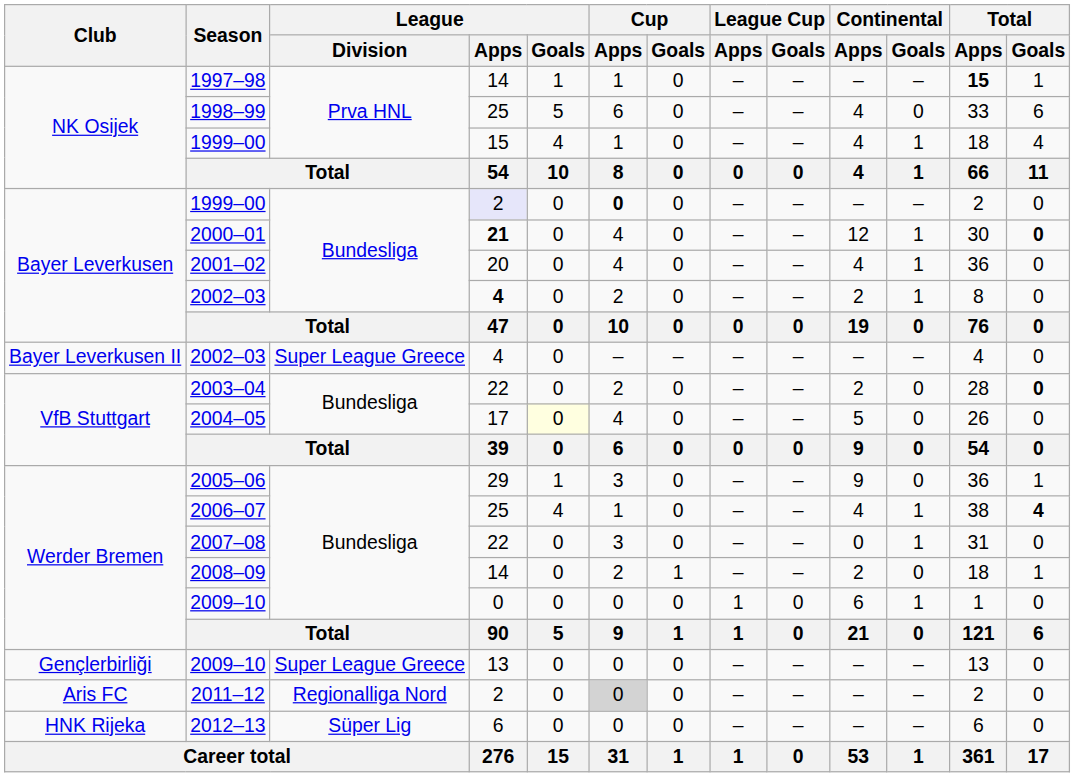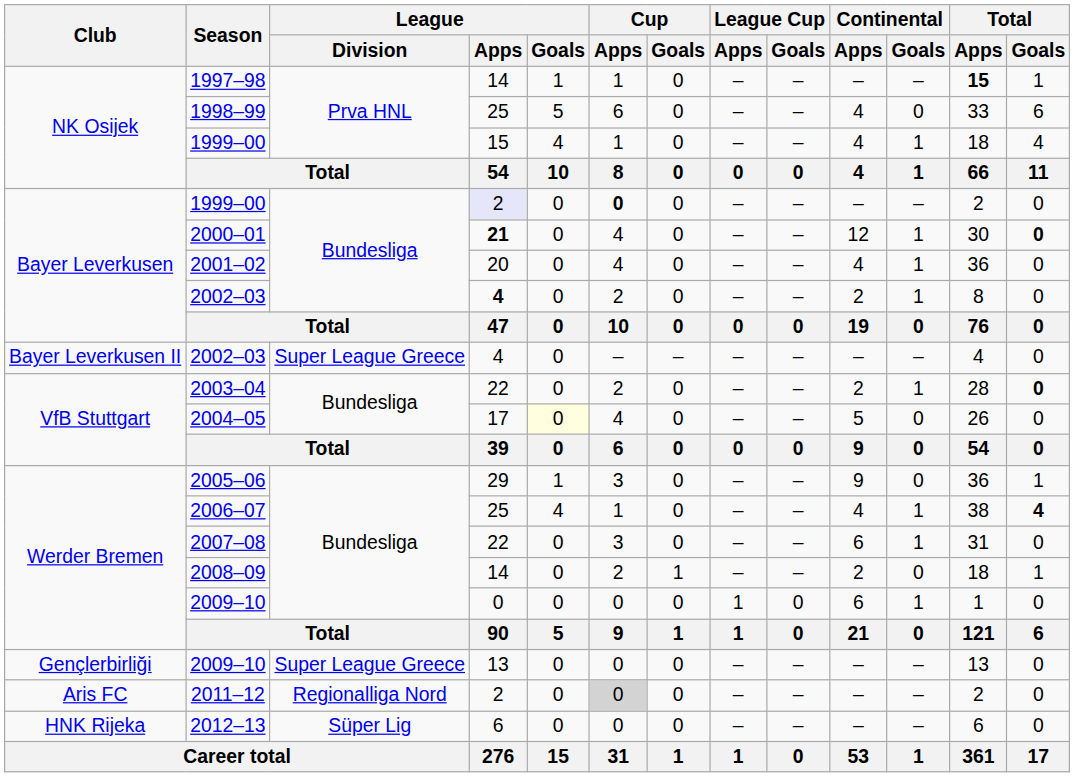 <table class="wikitable" style="text-align:center">
 <tr>
 <th rowspan="2">Club</th>
 <th rowspan="2">Season</th>
 <th colspan="3">League</th>
 <th colspan="2">Cup</th>
 <th colspan="2">League Cup</th>
 <th colspan="2">Continental</th>
 <th colspan="2">Total</th>
 </tr>
 <tr>
 <th>Division</th>
 <th>Apps</th>
 <th>Goals</th>
 <th>Apps</th>
 <th>Goals</th>
 <th>Apps</th>
 <th>Goals</th>
 <th>Apps</th>
 <th>Goals</th>
 <th>Apps</th>
 <th>Goals</th>
 </tr>
 <tr>
 <td rowspan=4><a href='#'>NK Osijek</a></td>
 <td><a href='#'>1997–98</a></td>
 <td rowspan="3"><a href='#'>Prva HNL</a></td>
 <td>14</td>
 <td>1</td>
 <td>1</td>
 <td>0</td>
 <td>–</td>
 <td>–</td>
 <td>–</td>
 <td>–</td>
 <td><strong>15</strong></td>
 <td>1</td>
 </tr>
 <tr>
 <td><a href='#'>1998–99</a></td>
 <td>25</td>
 <td>5</td>
 <td>6</td>
 <td>0</td>
 <td>–</td>
 <td>–</td>
 <td>4</td>
 <td>0</td>
 <td>33</td>
 <td>6</td>
 </tr>
 <tr>
 <td><a href='#'>1999–00</a></td>
 <td>15</td>
 <td>4</td>
 <td>1</td>
 <td>0</td>
 <td>–</td>
 <td>–</td>
 <td>4</td>
 <td>1</td>
 <td>18</td>
 <td>4</td>
 </tr>
 <tr>
 <th colspan="2">Total</th>
 <th>54</th>
 <th>10</th>
 <th>8</th>
 <th>0</th>
 <th>0</th>
 <th>0</th>
 <th>4</th>
 <th>1</th>
 <th>66</th>
 <th>11</th>
 </tr>
 <tr>
 <td rowspan=5><a href='#'>Bayer Leverkusen</a></td>
 <td><a href='#'>1999–00</a></td>
 <td rowspan=4><a href='#'>Bundesliga</a></td>
 <td style="background: lavender;">2</td>
 <td>0</td>
 <td><strong>0</strong></td>
 <td>0</td>
 <td>–</td>
 <td>–</td>
 <td>–</td>
 <td>–</td>
 <td>2</td>
 <td>0</td>
 </tr>
 <tr>
 <td><a href='#'>2000–01</a></td>
 <td><strong>21</strong></td>
 <td>0</td>
 <td>4</td>
 <td>0</td>
 <td>–</td>
 <td>–</td>
 <td>12</td>
 <td>1</td>
 <td>30</td>
 <td><strong>0</strong></td>
 </tr>
 <tr>
 <td><a href='#'>2001–02</a></td>
 <td>20</td>
 <td>0</td>
 <td>4</td>
 <td>0</td>
 <td>–</td>
 <td>–</td>
 <td>4</td>
 <td>1</td>
 <td>36</td>
 <td>0</td>
 </tr>
 <tr>
 <td><a href='#'>2002–03</a></td>
 <td><strong>4</strong></td>
 <td>0</td>
 <td>2</td>
 <td>0</td>
 <td>–</td>
 <td>–</td>
 <td>2</td>
 <td>1</td>
 <td>8</td>
 <td>0</td>
 </tr>
 <tr>
 <th colspan="2">Total</th>
 <th>47</th>
 <th>0</th>
 <th>10</th>
 <th>0</th>
 <th>0</th>
 <th>0</th>
 <th>19</th>
 <th>0</th>
 <th>76</th>
 <th>0</th>
 </tr>
 <tr>
 <td><a href='#'>Bayer Leverkusen II</a></td>
 <td><a href='#'>2002–03</a></td>
 <td><a href='#'>Super League Greece</a></td>
 <td>4</td>
 <td>0</td>
 <td>–</td>
 <td>–</td>
 <td>–</td>
 <td>–</td>
 <td>–</td>
 <td>–</td>
 <td>4</td>
 <td>0</td>
 </tr>
 <tr>
 <td rowspan="3"><a href='#'>VfB Stuttgart</a></td>
 <td><a href='#'>2003–04</a></td>
 <td rowspan="2">Bundesliga</td>
 <td>22</td>
 <td>0</td>
 <td>2</td>
 <td>0</td>
 <td>–</td>
 <td>–</td>
 <td>2</td>
-<td>0</td>
+<td>1</td>
 <td>28</td>
 <td><strong>0</strong></td>
 </tr>
 <tr>
 <td><a href='#'>2004–05</a></td>
 <td>17</td>
 <td style="background: lightyellow;">0</td>
 <td>4</td>
 <td>0</td>
 <td>–</td>
 <td>–</td>
 <td>5</td>
 <td>0</td>
 <td>26</td>
 <td>0</td>
 </tr>
 <tr>
 <th colspan="2">Total</th>
 <th>39</th>
 <th>0</th>
 <th>6</th>
 <th>0</th>
 <th>0</th>
 <th>0</th>
 <th>9</th>
 <th>0</th>
 <th>54</th>
 <th>0</th>
 </tr>
 <tr>
 <td rowspan=6><a href='#'>Werder Bremen</a></td>
 <td><a href='#'>2005–06</a></td>
 <td rowspan=5>Bundesliga</td>
 <td>29</td>
 <td>1</td>
 <td>3</td>
 <td>0</td>
 <td>–</td>
 <td>–</td>
 <td>9</td>
 <td>0</td>
 <td>36</td>
 <td>1</td>
 </tr>
 <tr>
 <td><a href='#'>2006–07</a></td>
 <td>25</td>
 <td>4</td>
 <td>1</td>
 <td>0</td>
 <td>–</td>
 <td>–</td>
 <td>4</td>
 <td>1</td>
 <td>38</td>
 <td><strong>4</strong></td>
 </tr>
 <tr>
 <td><a href='#'>2007–08</a></td>
 <td>22</td>
 <td>0</td>
 <td>3</td>
 <td>0</td>
 <td>–</td>
 <td>–</td>
-<td>0</td>
+<td>6</td>
 <td>1</td>
 <td>31</td>
 <td>0</td>
 </tr>
 <tr>
 <td><a href='#'>2008–09</a></td>
 <td>14</td>
 <td>0</td>
 <td>2</td>
 <td>1</td>
 <td>–</td>
 <td>–</td>
 <td>2</td>
 <td>0</td>
 <td>18</td>
 <td>1</td>
 </tr>
 <tr>
 <td><a href='#'>2009–10</a></td>
 <td>0</td>
 <td>0</td>
 <td>0</td>
 <td>0</td>
 <td>1</td>
 <td>0</td>
 <td>6</td>
 <td>1</td>
 <td>1</td>
 <td>0</td>
 </tr>
 <tr>
 <th colspan="2">Total</th>
 <th>90</th>
 <th>5</th>
 <th>9</th>
 <th>1</th>
 <th>1</th>
 <th>0</th>
 <th>21</th>
 <th>0</th>
 <th>121</th>
 <th>6</th>
 </tr>
 <tr>
 <td><a href='#'>Gençlerbirliği</a></td>
 <td><a href='#'>2009–10</a></td>
 <td><a href='#'>Super League Greece</a></td>
 <td>13</td>
 <td>0</td>
 <td>0</td>
 <td>0</td>
 <td>–</td>
 <td>–</td>
 <td>–</td>
 <td>–</td>
 <td>13</td>
 <td>0</td>
 </tr>
 <tr>
 <td><a href='#'>Aris FC</a></td>
 <td><a href='#'>2011–12</a></td>
 <td><a href='#'>Regionalliga Nord</a></td>
 <td>2</td>
 <td>0</td>
 <td style="background: lightgrey;">0</td>
 <td>0</td>
 <td>–</td>
 <td>–</td>
 <td>–</td>
 <td>–</td>
 <td>2</td>
 <td>0</td>
 </tr>
 <tr>
 <td><a href='#'>HNK Rijeka</a></td>
 <td><a href='#'>2012–13</a></td>
 <td><a href='#'>Süper Lig</a></td>
 <td>6</td>
 <td>0</td>
 <td>0</td>
 <td>0</td>
 <td>–</td>
 <td>–</td>
 <td>–</td>
 <td>–</td>
 <td>6</td>
 <td>0</td>
 </tr>
 <tr>
 <th colspan="3">Career total</th>
 <th>276</th>
 <th>15</th>
 <th>31</th>
 <th>1</th>
 <th>1</th>
 <th>0</th>
 <th>53</th>
 <th>1</th>
 <th>361</th>
 <th>17</th>
 </tr>
 </table>
